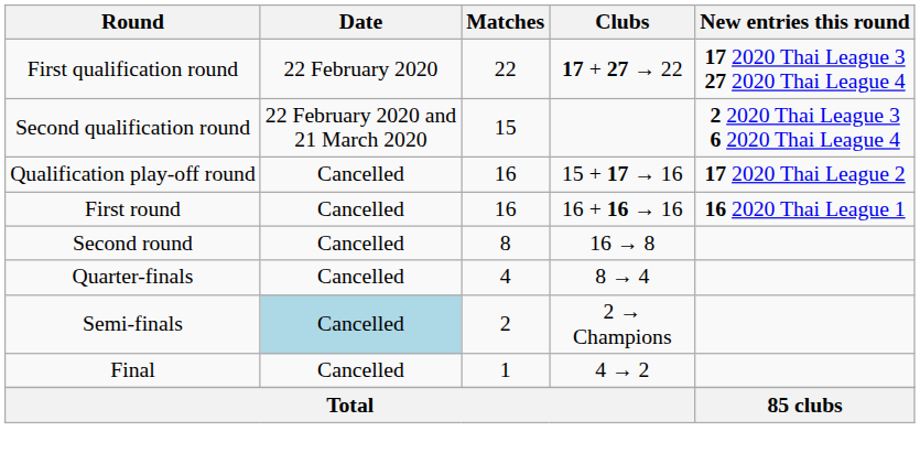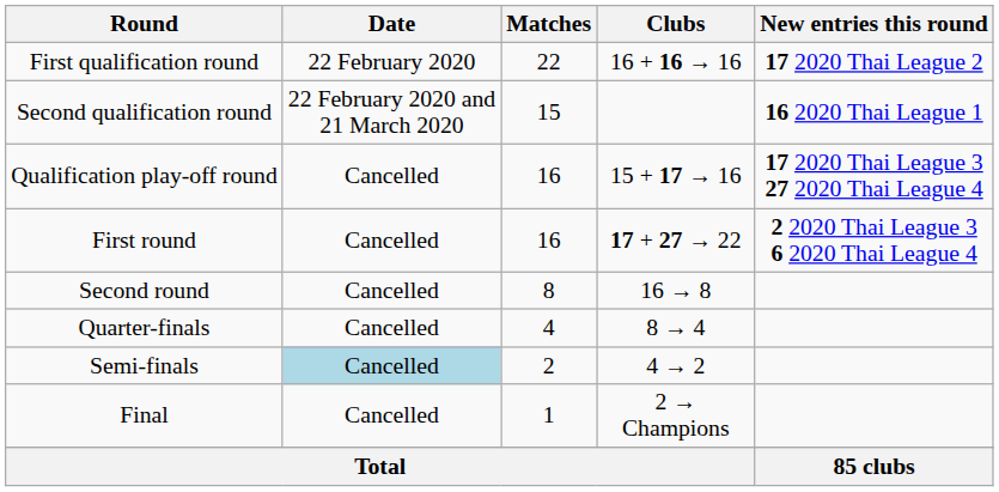 <table class="wikitable">
 <tr>
 <th>Round</th>
 <th>Date</th>
 <th>Matches</th>
 <th width=100>Clubs</th>
 <th>New entries this round</th>
 </tr>
 <tr align=center>
 <td>First qualification round</td>
 <td>22 February 2020</td>
 <td>22</td>
-<td><strong>17</strong> + <strong>27</strong> → 22</td>
-<td><strong>17</strong> <a href='#'>2020 Thai League 3</a><br><strong>27</strong> <a href='#'>2020 Thai League 4</a></td>
+<td>16 + <strong>16</strong> → 16</td>
+<td><strong>17</strong> <a href='#'>2020 Thai League 2</a></td>
 </tr>
 <tr align=center>
 <td>Second qualification round</td>
 <td>22 February 2020 and<br>21 March 2020</td>
 <td>15</td>
 <td></td>
-<td><strong>2</strong> <a href='#'>2020 Thai League 3</a><br><strong>6</strong> <a href='#'>2020 Thai League 4</a></td>
+<td><strong>16</strong> <a href='#'>2020 Thai League 1</a></td>
 </tr>
 <tr align=center>
 <td>Qualification play-off round</td>
 <td>Cancelled</td>
 <td>16</td>
 <td>15 + <strong>17</strong> → 16</td>
-<td><strong>17</strong> <a href='#'>2020 Thai League 2</a></td>
+<td><strong>17</strong> <a href='#'>2020 Thai League 3</a><br><strong>27</strong> <a href='#'>2020 Thai League 4</a></td>
 </tr>
 <tr align=center>
 <td>First round</td>
 <td>Cancelled</td>
 <td>16</td>
-<td>16 + <strong>16</strong> → 16</td>
-<td><strong>16</strong> <a href='#'>2020 Thai League 1</a></td>
+<td><strong>17</strong> + <strong>27</strong> → 22</td>
+<td><strong>2</strong> <a href='#'>2020 Thai League 3</a><br><strong>6</strong> <a href='#'>2020 Thai League 4</a></td>
 </tr>
 <tr align=center>
 <td>Second round</td>
 <td>Cancelled</td>
 <td>8</td>
 <td>16 → 8</td>
 <td></td>
 </tr>
 <tr align=center>
 <td>Quarter-finals</td>
 <td>Cancelled</td>
 <td>4</td>
 <td>8 → 4</td>
 <td></td>
 </tr>
 <tr align=center>
 <td>Semi-finals</td>
 <td style="background: lightblue;">Cancelled</td>
 <td>2</td>
-<td>2 → Champions</td>
+<td>4 → 2</td>
 <td></td>
 </tr>
 <tr align=center>
 <td>Final</td>
 <td>Cancelled</td>
 <td>1</td>
-<td>4 → 2</td>
+<td>2 → Champions</td>
 <td></td>
 </tr>
 <tr align=left|>
 </tr>
 <tr>
 <th colspan=4>Total</th>
 <th>85 clubs</th>
 </tr>
 </table>
